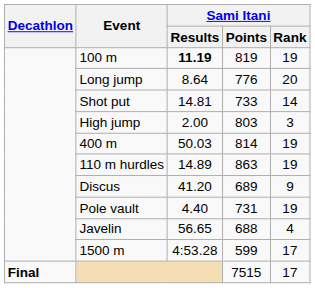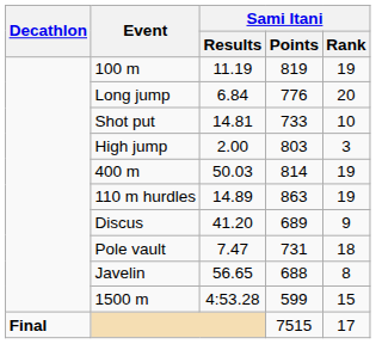 <table class=wikitable style="font-size:90%">
 <tr>
 <th rowspan="2"><a href='#'>Decathlon</a></th>
 <th rowspan="2">Event</th>
 <th colspan="3"><a href='#'>Sami Itani</a></th>
 </tr>
 <tr>
 <th>Results</th>
 <th>Points</th>
 <th>Rank</th>
 </tr>
 <tr>
 <td rowspan="10"></td>
 <td>100 m</td>
-<td align=center><strong>11.19</strong></td>
+<td align=center>11.19</td>
 <td align=center>819</td>
 <td align=center>19</td>
 </tr>
 <tr>
 <td>Long jump</td>
-<td align=center>8.64</td>
+<td align=center>6.84</td>
 <td align=center>776</td>
 <td align=center>20</td>
 </tr>
 <tr>
 <td>Shot put</td>
 <td align=center>14.81</td>
 <td align=center>733</td>
-<td align=center>14</td>
+<td align=center>10</td>
 </tr>
 <tr>
 <td>High jump</td>
 <td align=center>2.00</td>
 <td align=center>803</td>
 <td align=center>3</td>
 </tr>
 <tr>
 <td>400 m</td>
 <td align=center>50.03</td>
 <td align=center>814</td>
 <td align=center>19</td>
 </tr>
 <tr>
 <td>110 m hurdles</td>
 <td align=center>14.89</td>
 <td align=center>863</td>
 <td align=center>19</td>
 </tr>
 <tr>
 <td>Discus</td>
 <td align=center>41.20</td>
 <td align=center>689</td>
 <td align=center>9</td>
 </tr>
 <tr>
 <td>Pole vault</td>
-<td align=center>4.40</td>
+<td align=center>7.47</td>
 <td align=center>731</td>
-<td align=center>19</td>
+<td align=center>18</td>
 </tr>
 <tr>
 <td>Javelin</td>
 <td align=center>56.65</td>
 <td align=center>688</td>
-<td align=center>4</td>
+<td align=center>8</td>
 </tr>
 <tr>
 <td>1500 m</td>
 <td align=center>4:53.28</td>
 <td align=center>599</td>
-<td align=center>17</td>
+<td align=center>15</td>
 </tr>
 <tr>
 <td><strong>Final</strong></td>
 <td colspan="2" bgcolor="wheat"></td>
 <td align=center>7515</td>
 <td align=center>17</td>
 </tr>
 </table>
